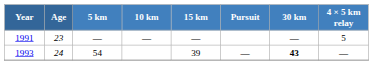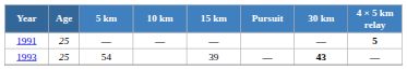 <table class="wikitable" style="font-size:95%; text-align:center; border:grey solid 1px; border-collapse:collapse; background:#ffffff;">
 <tr>
 <th style="background-color:#369; color:white; width:60px;"> Year </th>
 <th style="background-color:#369; color:white; width:40px;"> Age </th>
 <th style="background-color:#4180be; color:white; width:75px;"> 5 km </th>
 <th style="background-color:#4180be; color:white; width:75px;"> 10 km </th>
 <th style="background-color:#4180be; color:white; width:75px;"> 15 km </th>
 <th style="background-color:#4180be; color:white; width:75px;"> Pursuit </th>
 <th style="background-color:#4180be; color:white; width:75px;"> 30 km </th>
 <th style="background-color:#4180be; color:white; width:75px;"> 4 × 5 km <br> relay </th>
 </tr>
 <tr>
 <td><a href='#'>1991</a></td>
-<td><em>23</em></td>
+<td><em>25</em></td>
 <td>—</td>
 <td>—</td>
 <td>—</td>
 <td></td>
 <td>—</td>
-<td>5</td>
+<td><strong>5</strong></td>
 </tr>
 <tr>
 <td><a href='#'>1993</a></td>
-<td><em>24</em></td>
+<td><em>25</em></td>
 <td>54</td>
 <td></td>
 <td>39</td>
 <td>—</td>
 <td><strong>43</strong></td>
 <td>—</td>
 </tr>
 <tr>
 </tr>
 </table>
